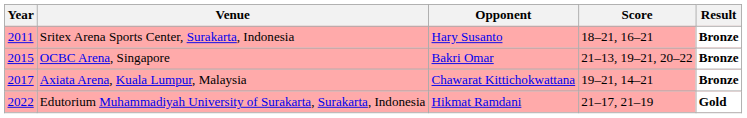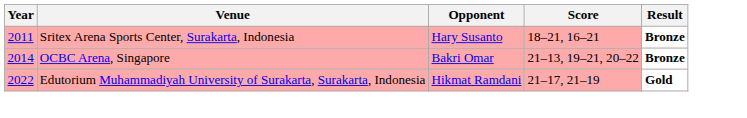 <table class="sortable wikitable" style="font-size: 90%;">
 <tr>
 <th>Year</th>
 <th>Venue</th>
 <th>Opponent</th>
 <th>Score</th>
 <th>Result</th>
 </tr>
 <tr style="background:#FFAAAA">
 <td align="center"><a href='#'>2011</a></td>
 <td align="left">Sritex Arena Sports Center, <a href='#'>Surakarta</a>, Indonesia</td>
 <td align="left"> <a href='#'>Hary Susanto</a></td>
 <td align="left">18–21, 16–21</td>
 <td style="text-align:left; background:white"> <strong>Bronze</strong></td>
 </tr>
 <tr style="background:#FFAAAA">
-<td align="center"><a href='#'>2015</a></td>
+<td align="center"><a href='#'>2014</a></td>
 <td align="left"><a href='#'>OCBC Arena</a>, Singapore</td>
 <td align="left"> <a href='#'>Bakri Omar</a></td>
 <td align="left">21–13, 19–21, 20–22</td>
-<td style="text-align:left; background:white"> <strong>Bronze</strong></td>
-</tr>
-<tr style="background:#FFAAAA">
-<td align="center"><a href='#'>2017</a></td>
-<td align="left"><a href='#'>Axiata Arena</a>, <a href='#'>Kuala Lumpur</a>, Malaysia</td>
-<td align="left"> <a href='#'>Chawarat Kittichokwattana</a></td>
-<td align="left">19–21, 14–21</td>
 <td style="text-align:left; background:white"> <strong>Bronze</strong></td>
 </tr>
 <tr style="background:#FFAAAA">
 <td align="center"><a href='#'>2022</a></td>
 <td align="left">Edutorium <a href='#'>Muhammadiyah University of Surakarta</a>, <a href='#'>Surakarta</a>, Indonesia</td>
 <td align="left"> <a href='#'>Hikmat Ramdani</a></td>
 <td align="left">21–17, 21–19</td>
 <td style="text-align:left; background:white"> <strong>Gold</strong></td>
 </tr>
 </table>
